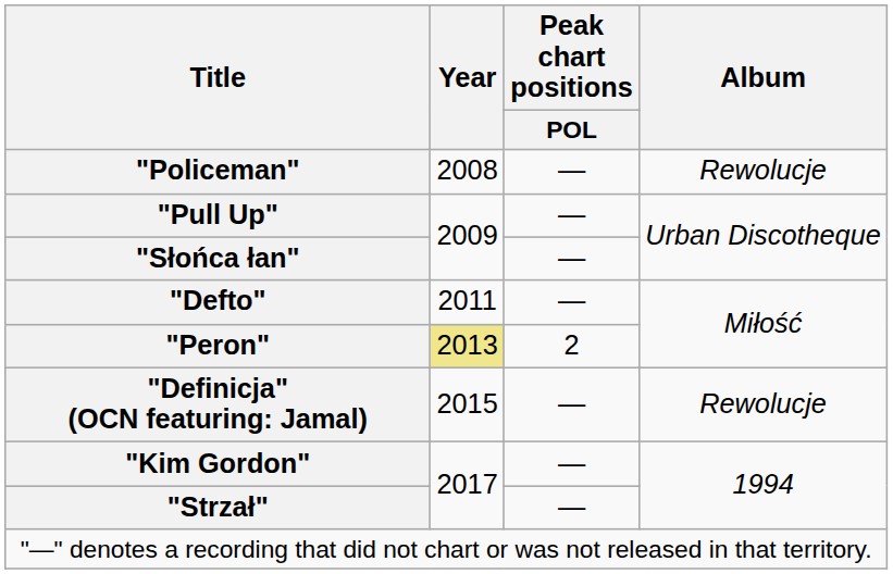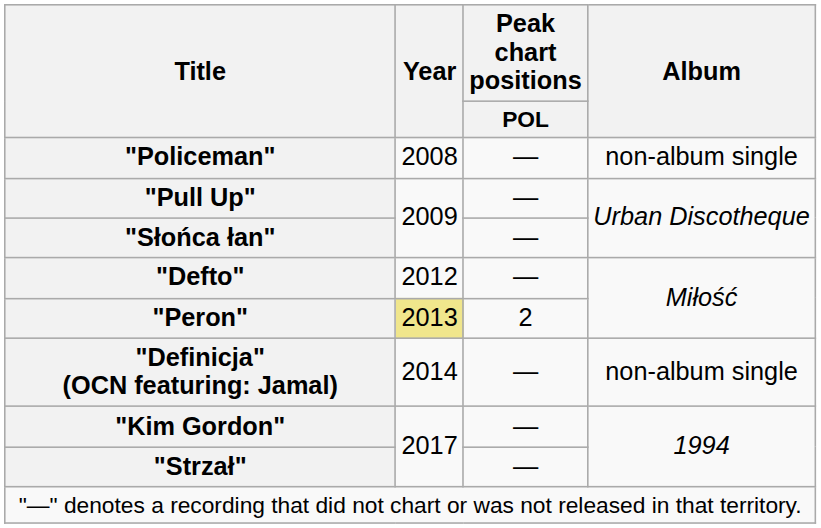 <table class="wikitable plainrowheaders" style="text-align:center;">
 <tr>
 <th scope="col" rowspan="2" style="width:15em;">Title</th>
 <th scope="col" rowspan="2">Year</th>
 <th scope="col" colspan="1">Peak chart positions</th>
 <th scope="col" rowspan="2">Album</th>
 </tr>
 <tr>
 <th scope="col" style="width:3em;font-size:90%;">POL<br></th>
 </tr>
 <tr>
 <th scope="row">"Policeman"</th>
 <td>2008</td>
 <td>—</td>
-<td><em>Rewolucje</em></td>
+<td>non-album single</td>
 </tr>
 <tr>
 <th scope="row">"Pull Up"</th>
 <td rowspan=2>2009</td>
 <td>—</td>
 <td rowspan=2><em>Urban Discotheque</em></td>
 </tr>
 <tr>
 <th scope="row">"Słońca łan"</th>
 <td>—</td>
 </tr>
 <tr>
 <th scope="row">"Defto"</th>
-<td>2011</td>
+<td>2012</td>
 <td>—</td>
 <td rowspan=2><em>Miłość</em></td>
 </tr>
 <tr>
 <th scope="row">"Peron"</th>
 <td style="background: khaki;">2013</td>
 <td>2</td>
 </tr>
 <tr>
 <th scope="row">"Definicja"<br>(OCN featuring: Jamal)</th>
-<td>2015</td>
+<td>2014</td>
 <td>—</td>
-<td><em>Rewolucje</em></td>
+<td>non-album single</td>
 </tr>
 <tr>
 <th scope="row">"Kim Gordon"</th>
 <td rowspan=2>2017</td>
 <td>—</td>
 <td rowspan=2><em>1994</em></td>
 </tr>
 <tr>
 <th scope="row">"Strzał"</th>
 <td>—</td>
 </tr>
 <tr>
 <td colspan="20" style="font-size:90%">"—" denotes a recording that did not chart or was not released in that territory.</td>
 </tr>
 </table>
